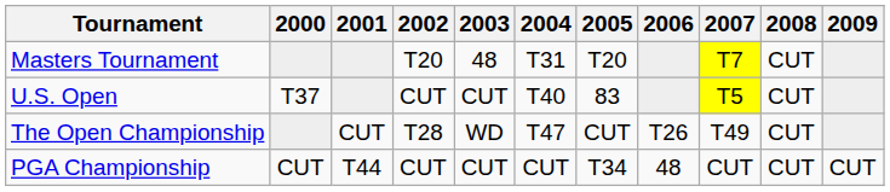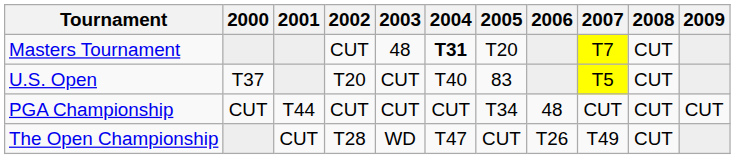 <table class="wikitable" style="font-size:95%;text-align:center;">
 <tr>
 <th>Tournament</th>
 <th>2000</th>
 <th>2001</th>
 <th>2002</th>
 <th>2003</th>
 <th>2004</th>
 <th>2005</th>
 <th>2006</th>
 <th>2007</th>
 <th>2008</th>
 <th>2009</th>
 </tr>
 <tr>
 <td align=left><a href='#'>Masters Tournament</a></td>
 <td style="background:#eeeeee;"></td>
 <td style="background:#eeeeee;"></td>
-<td>T20</td>
+<td>CUT</td>
 <td>48</td>
-<td>T31</td>
+<td><strong>T31</strong></td>
 <td>T20</td>
 <td style="background:#eeeeee;"></td>
 <td style="background:yellow;">T7</td>
 <td>CUT</td>
 <td style="background:#eeeeee;"></td>
 </tr>
 <tr>
 <td align=left><a href='#'>U.S. Open</a></td>
 <td>T37</td>
 <td style="background:#eeeeee;"></td>
-<td>CUT</td>
+<td>T20</td>
 <td>CUT</td>
 <td>T40</td>
 <td>83</td>
 <td style="background:#eeeeee;"></td>
 <td style="background:yellow;">T5</td>
-<td>CUT</td>
-<td style="background:#eeeeee;"></td>
-</tr>
-<tr>
-<td align=left><a href='#'>The Open Championship</a></td>
-<td style="background:#eeeeee;"></td>
-<td>CUT</td>
-<td>T28</td>
-<td>WD</td>
-<td>T47</td>
-<td>CUT</td>
-<td>T26</td>
-<td>T49</td>
 <td>CUT</td>
 <td style="background:#eeeeee;"></td>
 </tr>
 <tr>
 <td align=left><a href='#'>PGA Championship</a></td>
 <td>CUT</td>
 <td>T44</td>
 <td>CUT</td>
 <td>CUT</td>
 <td>CUT</td>
 <td>T34</td>
 <td>48</td>
 <td>CUT</td>
 <td>CUT</td>
 <td>CUT</td>
 </tr>
+<tr>
+<td align=left><a href='#'>The Open Championship</a></td>
+<td style="background:#eeeeee;"></td>
+<td>CUT</td>
+<td>T28</td>
+<td>WD</td>
+<td>T47</td>
+<td>CUT</td>
+<td>T26</td>
+<td>T49</td>
+<td>CUT</td>
+<td style="background:#eeeeee;"></td>
+</tr>
 </table>
